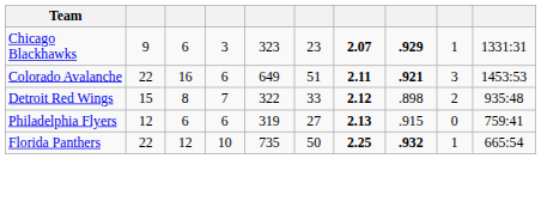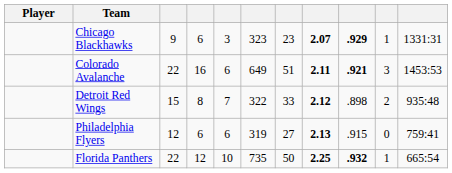 <table style="padding:3px; border-spacing:0; text-align:center;" class="wikitable sortable">
 <tr>
+<th style="width:12em">Player</th>
 <th style="width:12em">Team</th>
 <th style="width:4em"></th>
 <th style="width:4em"></th>
 <th style="width:4em"></th>
 <th style="width:5em"></th>
 <th style="width:4em"></th>
 <th style="width:5em"></th>
 <th style="width:5em"></th>
 <th style="width:4em"></th>
 <th style="width:5em"></th>
 </tr>
 <tr>
+<td align=left></td>
 <td align=left><a href='#'>Chicago Blackhawks</a></td>
 <td>9</td>
 <td>6</td>
 <td>3</td>
 <td>323</td>
 <td>23</td>
 <td><strong>2.07</strong></td>
 <td><strong>.929</strong></td>
 <td>1</td>
 <td> 1331:31</td>
 </tr>
 <tr>
+<td align=left></td>
 <td align=left><a href='#'>Colorado Avalanche</a></td>
 <td>22</td>
 <td>16</td>
 <td>6</td>
 <td>649</td>
 <td>51</td>
 <td><strong>2.11</strong></td>
 <td><strong>.921</strong></td>
 <td>3</td>
 <td> 1453:53</td>
 </tr>
 <tr>
+<td align=left></td>
 <td align=left><a href='#'>Detroit Red Wings</a></td>
 <td>15</td>
 <td>8</td>
 <td>7</td>
 <td>322</td>
 <td>33</td>
 <td><strong>2.12</strong></td>
 <td>.898</td>
 <td>2</td>
 <td> 935:48</td>
 </tr>
 <tr>
+<td align=left></td>
 <td align=left><a href='#'>Philadelphia Flyers</a></td>
 <td>12</td>
 <td>6</td>
 <td>6</td>
 <td>319</td>
 <td>27</td>
 <td><strong>2.13</strong></td>
 <td>.915</td>
 <td>0</td>
 <td> 759:41</td>
 </tr>
 <tr>
+<td align=left></td>
 <td align=left><a href='#'>Florida Panthers</a></td>
 <td>22</td>
 <td>12</td>
 <td>10</td>
 <td>735</td>
 <td>50</td>
 <td><strong>2.25</strong></td>
 <td><strong>.932</strong></td>
 <td>1</td>
 <td> 665:54</td>
 </tr>
 </table>
